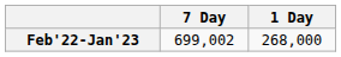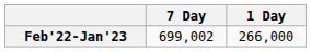 <table class="wikitable" style="text-align:center; width:300px;">
 <tr>
 <th></th>
 <th>7 Day</th>
 <th>1 Day</th>
 </tr>
 <tr>
 <th scope="row">Feb'22-Jan'23</th>
 <td>699,002</td>
-<td>268,000</td>
+<td>266,000</td>
 </tr>
 </table>
